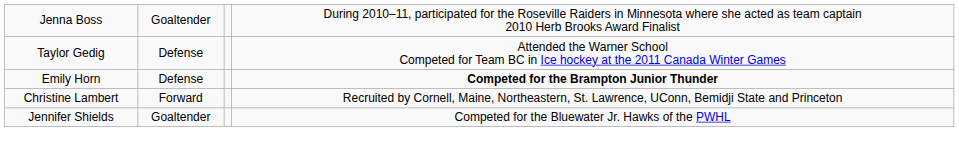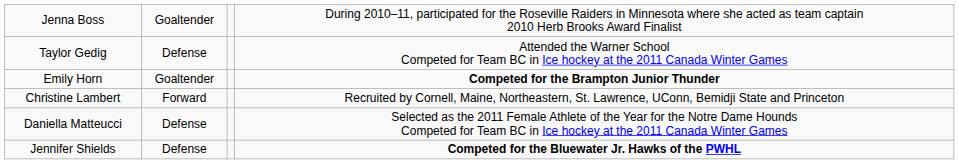 <table class="wikitable" style="width:80%;">
 <tr style="text-align:center;" bgcolor="">
 <td>Jenna Boss</td>
 <td>Goaltender</td>
 <td></td>
 <td>During 2010–11, participated for the Roseville Raiders in Minnesota where she acted as team captain<br>2010 Herb Brooks Award Finalist</td>
 </tr>
 <tr style="text-align:center;" bgcolor="">
 <td>Taylor Gedig</td>
 <td>Defense</td>
 <td></td>
 <td>Attended the Warner School<br>Competed for Team BC in <a href='#'>Ice hockey at the 2011 Canada Winter Games</a></td>
 </tr>
 <tr style="text-align:center;" bgcolor="">
 <td>Emily Horn</td>
-<td>Defense</td>
+<td>Goaltender</td>
 <td></td>
 <td><strong>Competed for the Brampton Junior Thunder</strong></td>
 </tr>
 <tr style="text-align:center;" bgcolor="">
 <td>Christine Lambert</td>
 <td>Forward</td>
 <td></td>
 <td>Recruited by Cornell, Maine, Northeastern, St. Lawrence, UConn, Bemidji State and Princeton</td>
 </tr>
 <tr style="text-align:center;" bgcolor="">
+<td>Daniella Matteucci</td>
+<td>Defense</td>
+<td></td>
+<td>Selected as the 2011 Female Athlete of the Year for the Notre Dame Hounds<br>Competed for Team BC in <a href='#'>Ice hockey at the 2011 Canada Winter Games</a></td>
+</tr>
+<tr style="text-align:center;" bgcolor="">
 <td>Jennifer Shields</td>
-<td>Goaltender</td>
+<td>Defense</td>
 <td></td>
-<td>Competed for the Bluewater Jr. Hawks of the <a href='#'>PWHL</a></td>
+<td><strong>Competed for the Bluewater Jr. Hawks of the <a href='#'>PWHL</a></strong></td>
 </tr>
 </table>
